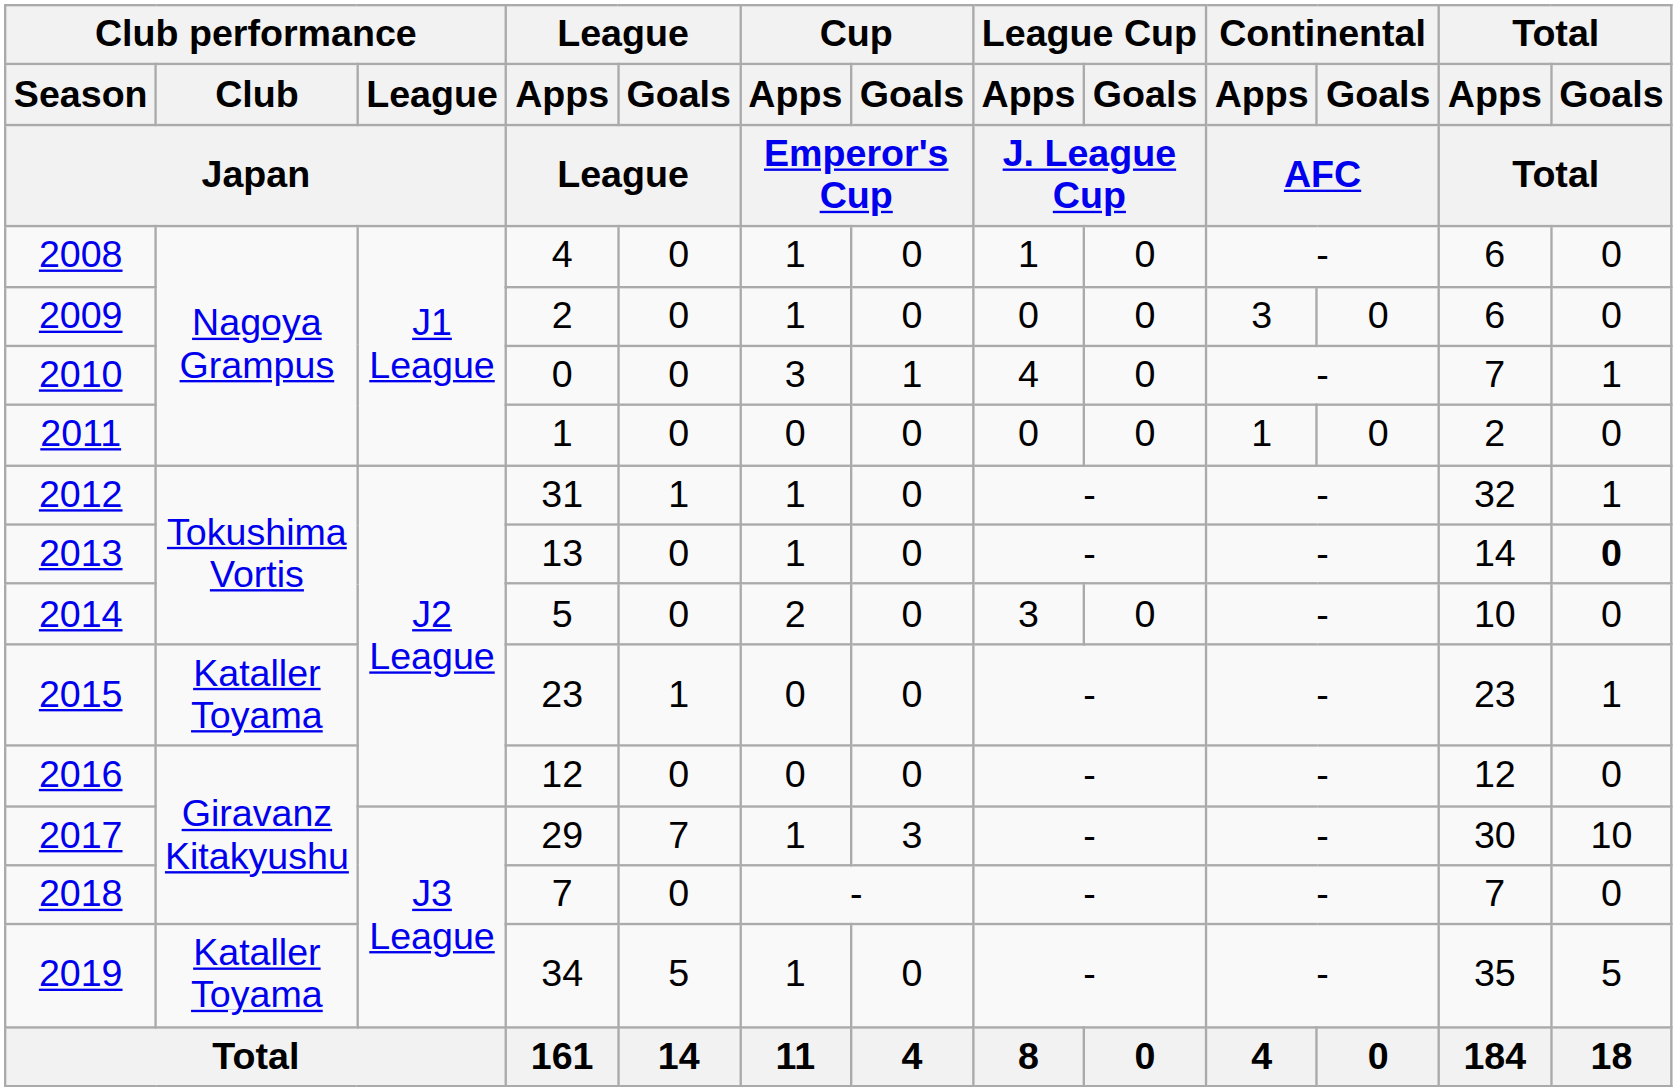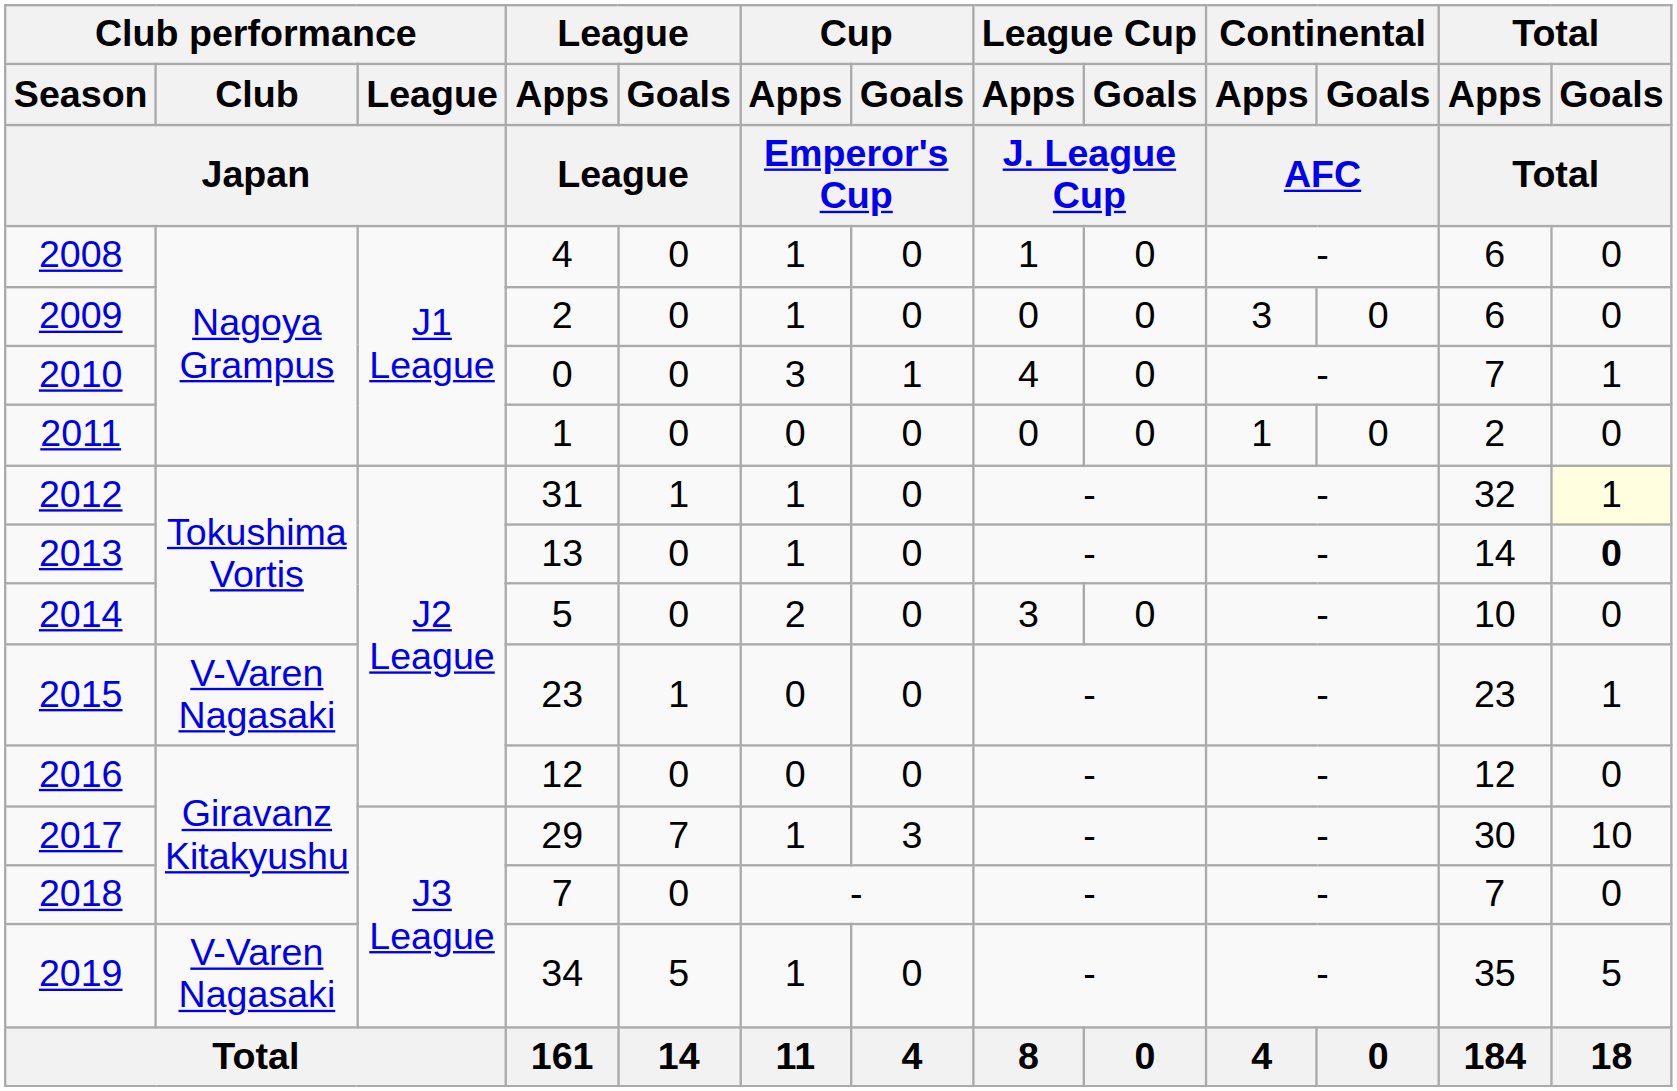 <table class="wikitable" style="text-align:center;">
 <tr>
 <th colspan=3>Club performance</th>
 <th colspan=2>League</th>
 <th colspan=2>Cup</th>
 <th colspan=2>League Cup</th>
 <th colspan=2>Continental</th>
 <th colspan=2>Total</th>
 </tr>
 <tr>
 <th>Season</th>
 <th>Club</th>
 <th>League</th>
 <th>Apps</th>
 <th>Goals</th>
 <th>Apps</th>
 <th>Goals</th>
 <th>Apps</th>
 <th>Goals</th>
 <th>Apps</th>
 <th>Goals</th>
 <th>Apps</th>
 <th>Goals</th>
 </tr>
 <tr>
 <th colspan=3>Japan</th>
 <th colspan=2>League</th>
 <th colspan=2><a href='#'>Emperor's Cup</a></th>
 <th colspan=2><a href='#'>J. League Cup</a></th>
 <th colspan=2><a href='#'>AFC</a></th>
 <th colspan=2>Total</th>
 </tr>
 <tr>
 <td><a href='#'>2008</a></td>
 <td rowspan="4"><a href='#'>Nagoya Grampus</a></td>
 <td rowspan="4"><a href='#'>J1 League</a></td>
 <td>4</td>
 <td>0</td>
 <td>1</td>
 <td>0</td>
 <td>1</td>
 <td>0</td>
 <td colspan="2">-</td>
 <td>6</td>
 <td>0</td>
 </tr>
 <tr>
 <td><a href='#'>2009</a></td>
 <td>2</td>
 <td>0</td>
 <td>1</td>
 <td>0</td>
 <td>0</td>
 <td>0</td>
 <td>3</td>
 <td>0</td>
 <td>6</td>
 <td>0</td>
 </tr>
 <tr>
 <td><a href='#'>2010</a></td>
 <td>0</td>
 <td>0</td>
 <td>3</td>
 <td>1</td>
 <td>4</td>
 <td>0</td>
 <td colspan="2">-</td>
 <td>7</td>
 <td>1</td>
 </tr>
 <tr>
 <td><a href='#'>2011</a></td>
 <td>1</td>
 <td>0</td>
 <td>0</td>
 <td>0</td>
 <td>0</td>
 <td>0</td>
 <td>1</td>
 <td>0</td>
 <td>2</td>
 <td>0</td>
 </tr>
 <tr>
 <td><a href='#'>2012</a></td>
 <td rowspan="3"><a href='#'>Tokushima Vortis</a></td>
 <td rowspan="5"><a href='#'>J2 League</a></td>
 <td>31</td>
 <td>1</td>
 <td>1</td>
 <td>0</td>
 <td colspan="2">-</td>
 <td colspan="2">-</td>
 <td>32</td>
-<td>1</td>
+<td style="background: lightyellow;">1</td>
 </tr>
 <tr>
 <td><a href='#'>2013</a></td>
 <td>13</td>
 <td>0</td>
 <td>1</td>
 <td>0</td>
 <td colspan="2">-</td>
 <td colspan="2">-</td>
 <td>14</td>
 <td><strong>0</strong></td>
 </tr>
 <tr>
 <td><a href='#'>2014</a></td>
 <td>5</td>
 <td>0</td>
 <td>2</td>
 <td>0</td>
 <td>3</td>
 <td>0</td>
 <td colspan="2">-</td>
 <td>10</td>
 <td>0</td>
 </tr>
 <tr>
 <td><a href='#'>2015</a></td>
-<td rowspan="1"><a href='#'>Kataller Toyama</a></td>
+<td><a href='#'>V-Varen Nagasaki</a></td>
 <td>23</td>
 <td>1</td>
 <td>0</td>
 <td>0</td>
 <td colspan="2">-</td>
 <td colspan="2">-</td>
 <td>23</td>
 <td>1</td>
 </tr>
 <tr>
 <td><a href='#'>2016</a></td>
 <td rowspan="3"><a href='#'>Giravanz Kitakyushu</a></td>
 <td>12</td>
 <td>0</td>
 <td>0</td>
 <td>0</td>
 <td colspan="2">-</td>
 <td colspan="2">-</td>
 <td>12</td>
 <td>0</td>
 </tr>
 <tr>
 <td><a href='#'>2017</a></td>
 <td rowspan="3"><a href='#'>J3 League</a></td>
 <td>29</td>
 <td>7</td>
 <td>1</td>
 <td>3</td>
 <td colspan="2">-</td>
 <td colspan="2">-</td>
 <td>30</td>
 <td>10</td>
 </tr>
 <tr>
 <td><a href='#'>2018</a></td>
 <td>7</td>
 <td>0</td>
 <td colspan="2">-</td>
 <td colspan="2">-</td>
 <td colspan="2">-</td>
 <td>7</td>
 <td>0</td>
 </tr>
 <tr>
 <td><a href='#'>2019</a></td>
-<td rowspan="1"><a href='#'>Kataller Toyama</a></td>
+<td><a href='#'>V-Varen Nagasaki</a></td>
 <td>34</td>
 <td>5</td>
 <td>1</td>
 <td>0</td>
 <td colspan="2">-</td>
 <td colspan="2">-</td>
 <td>35</td>
 <td>5</td>
 </tr>
 <tr>
 <th colspan=3>Total</th>
 <th>161</th>
 <th>14</th>
 <th>11</th>
 <th>4</th>
 <th>8</th>
 <th>0</th>
 <th>4</th>
 <th>0</th>
 <th>184</th>
 <th>18</th>
 </tr>
 </table>
